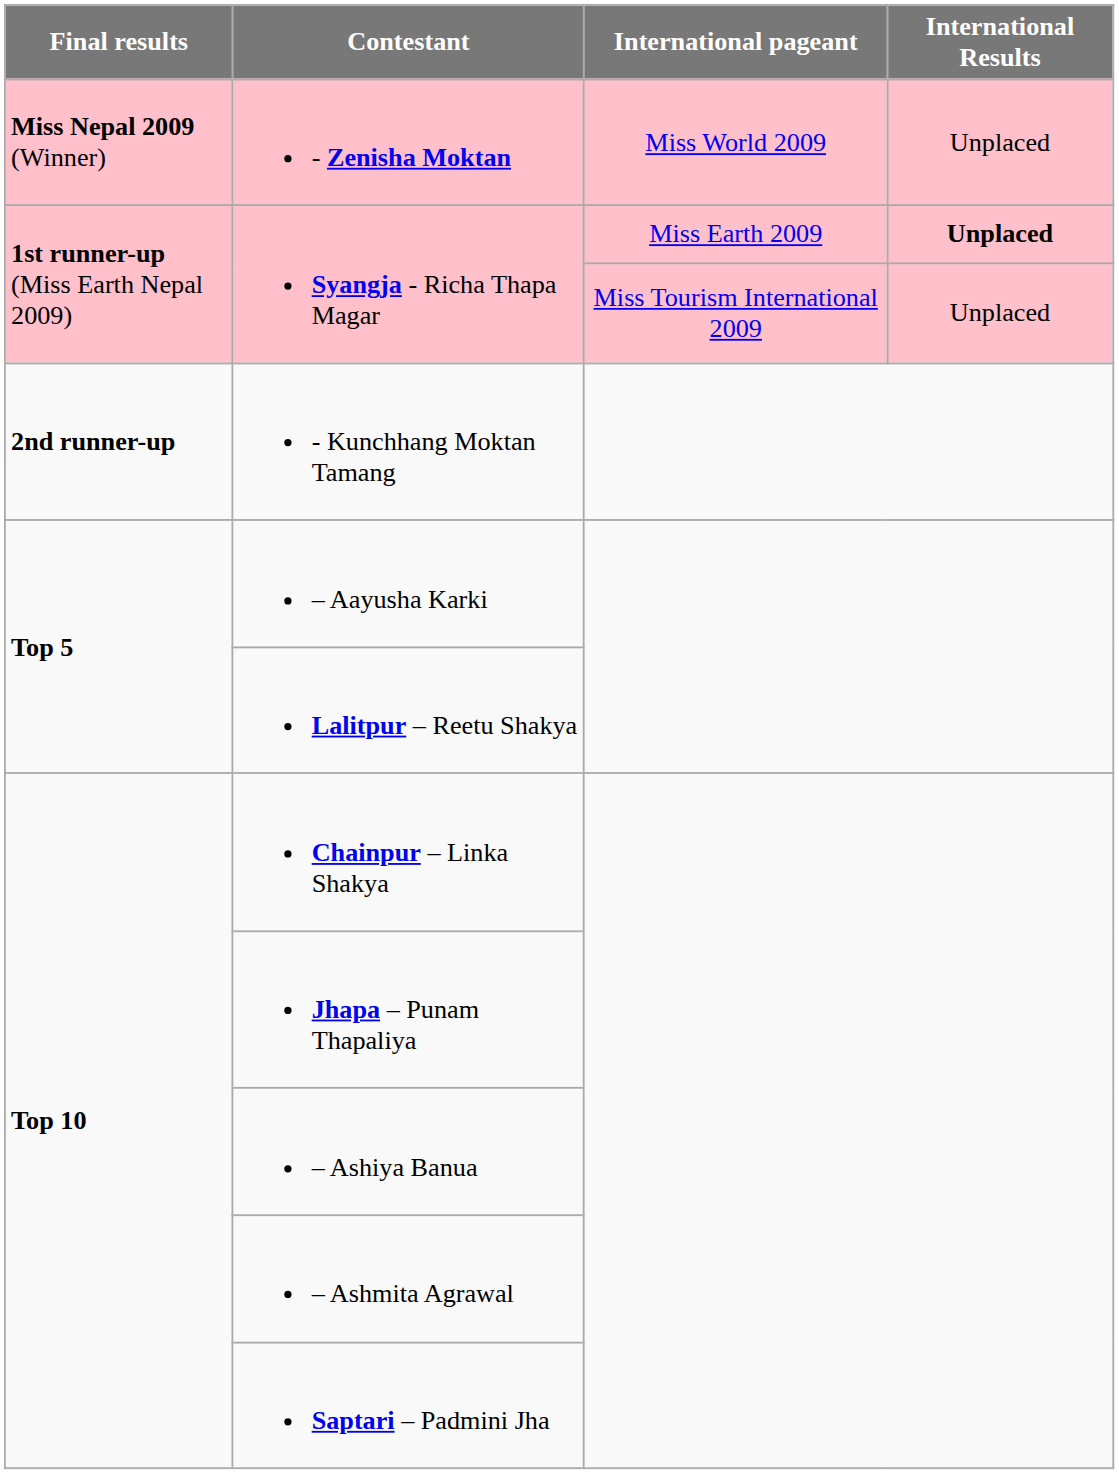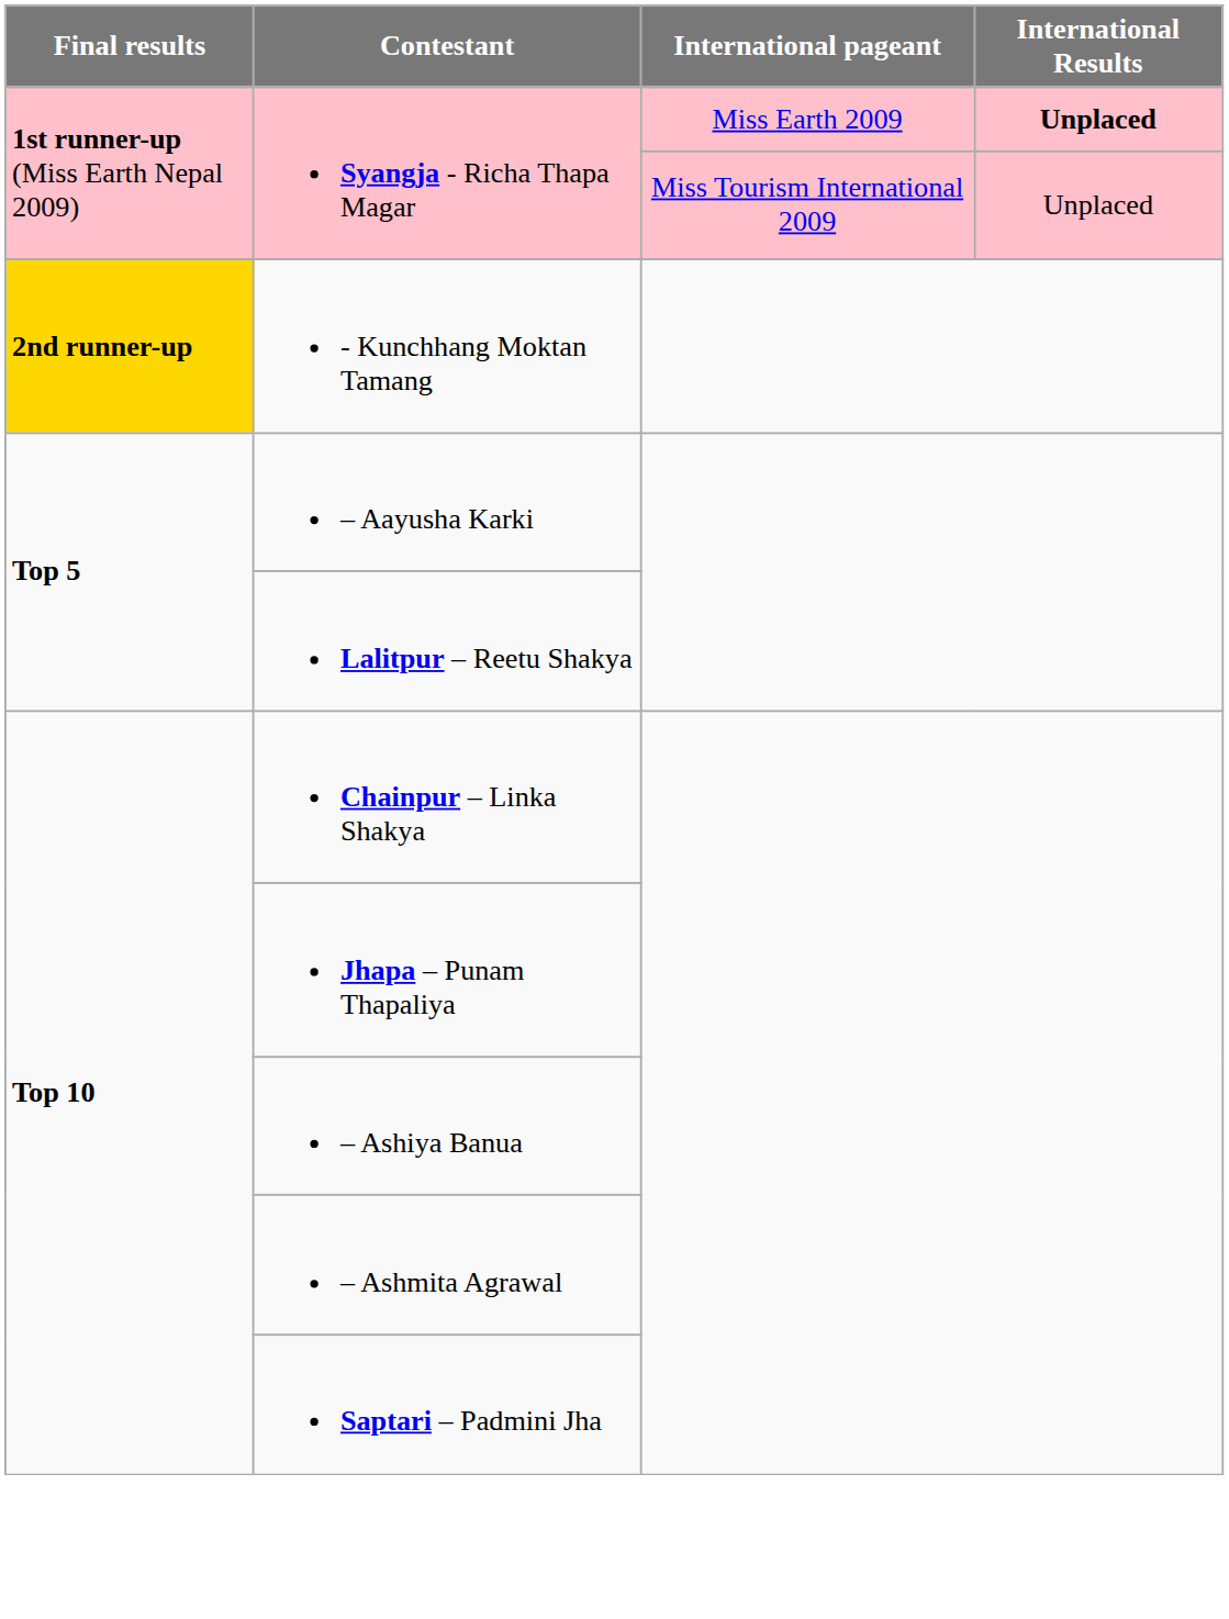 <table class="wikitable sortable" style="font-size: 90%">
 <tr>
 <th style="background-color:#787878;color:#FFFFFF;">Final results</th>
 <th style="background-color:#787878;color:#FFFFFF;">Contestant</th>
 <th style="background-color:#787878;color:#FFFFFF;">International pageant</th>
 <th style="background-color:#787878;color:#FFFFFF;">International Results</th>
-</tr>
-<tr>
-<td style="background:pink;"><strong>Miss Nepal 2009</strong><br>(Winner)</td>
-<td style="background:pink;"><br><ul><li><strong></strong> - <strong><a href='#'>Zenisha Moktan</a></strong></li></ul></td>
-<td style="background:pink; text-align:center;"><a href='#'>Miss World 2009</a></td>
-<td style="background:pink; text-align:center;">Unplaced</td>
 </tr>
 <tr>
 <td rowspan="2"  style="background:pink;"><strong>1st runner-up</strong><br>(Miss Earth Nepal 2009)</td>
 <td rowspan="2"  style="background:pink;"><br><ul><li><strong> <a href='#'>Syangja</a></strong> - Richa Thapa Magar</li></ul></td>
 <td style="background:pink; text-align:center;"><a href='#'>Miss Earth 2009</a></td>
 <td style="background:pink; text-align:center;"><strong>Unplaced</strong></td>
 </tr>
 <tr>
 <td style="background:pink; text-align:center;"><a href='#'>Miss Tourism International 2009</a></td>
 <td style="background:pink; text-align:center;">Unplaced</td>
 </tr>
 <tr>
-<td><strong>2nd runner-up</strong></td>
+<td style="background: gold;"><strong>2nd runner-up</strong></td>
 <td><br><ul><li><strong></strong> - Kunchhang Moktan Tamang</li></ul></td>
 </tr>
 <tr>
 <td rowspan="2"><strong>Top 5</strong></td>
 <td><br><ul><li><strong></strong> – Aayusha Karki</li></ul></td>
 <td colspan="2" rowspan="2"></td>
 </tr>
 <tr>
 <td><br><ul><li><strong> <a href='#'>Lalitpur</a></strong> – Reetu Shakya</li></ul></td>
 </tr>
 <tr>
 <td rowspan="5"><strong>Top 10</strong></td>
 <td><br><ul><li><strong> <a href='#'>Chainpur</a></strong> – Linka Shakya</li></ul></td>
 <td colspan="2" rowspan="5"></td>
 </tr>
 <tr>
 <td><br><ul><li><strong> <a href='#'>Jhapa</a></strong> – Punam Thapaliya</li></ul></td>
 </tr>
 <tr>
 <td><br><ul><li><strong></strong> – Ashiya Banua</li></ul></td>
 </tr>
 <tr>
 <td><br><ul><li><strong></strong> – Ashmita Agrawal</li></ul></td>
 </tr>
 <tr>
 <td><br><ul><li><strong> <a href='#'>Saptari</a></strong> – Padmini Jha</li></ul></td>
 </tr>
 </table>
